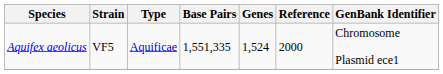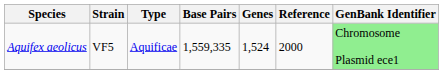 <table class="wikitable sortable">
 <tr>
 <th>Species</th>
 <th>Strain</th>
 <th>Type</th>
 <th>Base Pairs</th>
 <th>Genes</th>
 <th>Reference</th>
 <th>GenBank Identifier</th>
 </tr>
 <tr>
 <td><em><a href='#'>Aquifex aeolicus</a></em></td>
 <td>VF5</td>
 <td><a href='#'>Aquificae</a></td>
-<td>1,551,335</td>
+<td>1,559,335</td>
 <td>1,524</td>
 <td>2000</td>
-<td>Chromosome <br><br>Plasmid ece1 </td>
+<td style="background: lightgreen;">Chromosome <br><br>Plasmid ece1 </td>
 </tr>
 <tr>
 </tr>
 </table>
